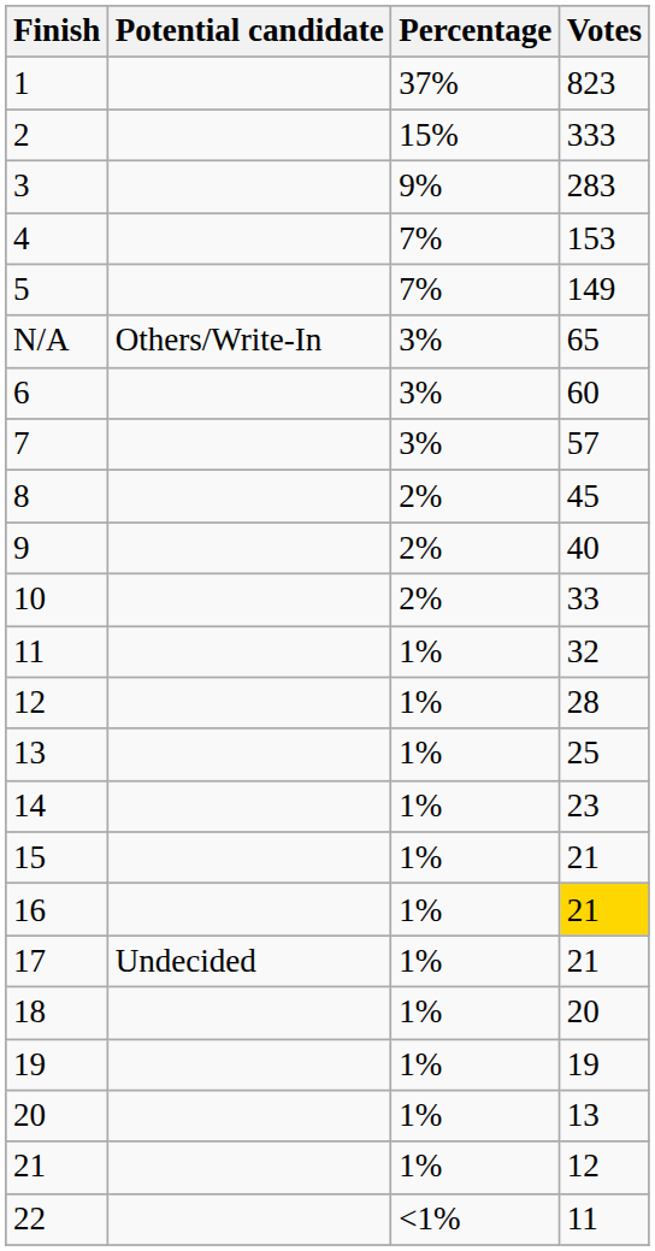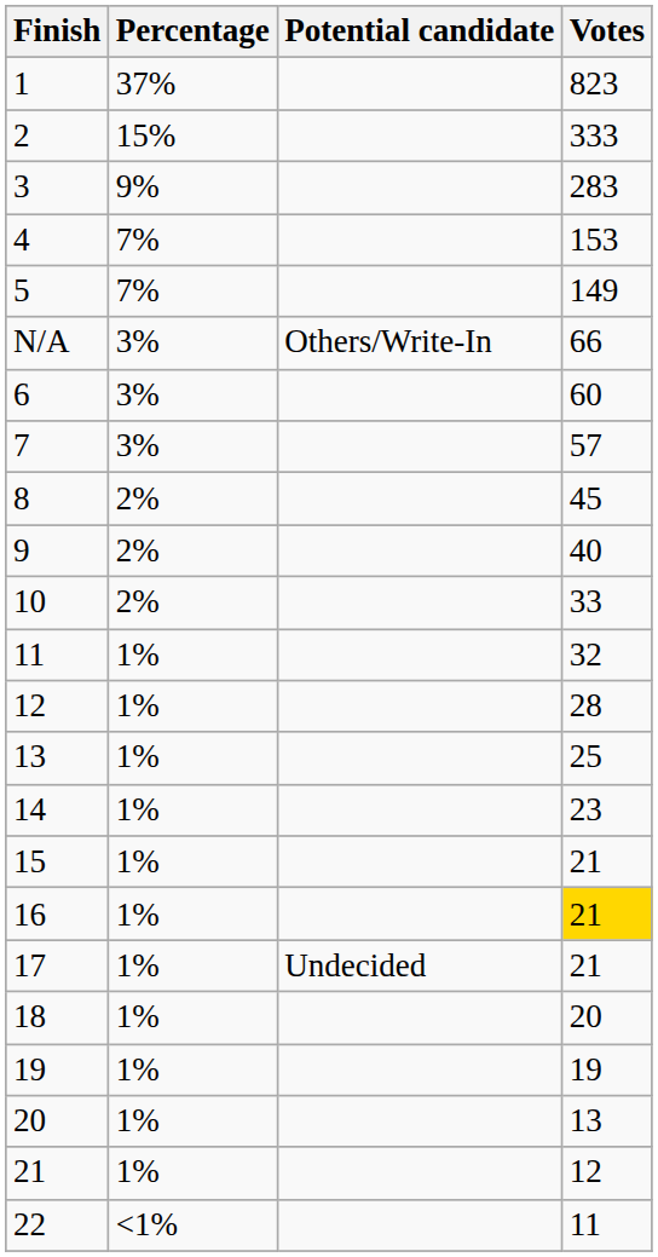 <table class="wikitable sortable">
 <tr>
 <th>Finish</th>
+<th>Percentage</th>
 <th>Potential candidate</th>
-<th>Percentage</th>
 <th>Votes</th>
 </tr>
 <tr>
 <td>1</td>
+<td>37%</td>
 <td></td>
-<td>37%</td>
 <td>823</td>
 </tr>
 <tr>
 <td>2</td>
+<td>15%</td>
 <td></td>
-<td>15%</td>
 <td>333</td>
 </tr>
 <tr>
 <td>3</td>
+<td>9%</td>
 <td></td>
-<td>9%</td>
 <td>283</td>
 </tr>
 <tr>
 <td>4</td>
+<td>7%</td>
 <td></td>
-<td>7%</td>
 <td>153</td>
 </tr>
 <tr>
 <td>5</td>
+<td>7%</td>
 <td></td>
-<td>7%</td>
 <td>149</td>
 </tr>
 <tr>
 <td>N/A</td>
+<td>3%</td>
 <td>Others/Write-In</td>
-<td>3%</td>
-<td>65</td>
+<td>66</td>
 </tr>
 <tr>
 <td>6</td>
+<td>3%</td>
 <td></td>
-<td>3%</td>
 <td>60</td>
 </tr>
 <tr>
 <td>7</td>
+<td>3%</td>
 <td></td>
-<td>3%</td>
 <td>57</td>
 </tr>
 <tr>
 <td>8</td>
+<td>2%</td>
 <td></td>
-<td>2%</td>
 <td>45</td>
 </tr>
 <tr>
 <td>9</td>
+<td>2%</td>
 <td></td>
-<td>2%</td>
 <td>40</td>
 </tr>
 <tr>
 <td>10</td>
+<td>2%</td>
 <td></td>
-<td>2%</td>
 <td>33</td>
 </tr>
 <tr>
 <td>11</td>
+<td>1%</td>
 <td></td>
-<td>1%</td>
 <td>32</td>
 </tr>
 <tr>
 <td>12</td>
+<td>1%</td>
 <td></td>
-<td>1%</td>
 <td>28</td>
 </tr>
 <tr>
 <td>13</td>
+<td>1%</td>
 <td></td>
-<td>1%</td>
 <td>25</td>
 </tr>
 <tr>
 <td>14</td>
+<td>1%</td>
 <td></td>
-<td>1%</td>
 <td>23</td>
 </tr>
 <tr>
 <td>15</td>
+<td>1%</td>
 <td></td>
-<td>1%</td>
 <td>21</td>
 </tr>
 <tr>
 <td>16</td>
+<td>1%</td>
 <td></td>
-<td>1%</td>
 <td style="background: gold;">21</td>
 </tr>
 <tr>
 <td>17</td>
+<td>1%</td>
 <td>Undecided</td>
-<td>1%</td>
 <td>21</td>
 </tr>
 <tr>
 <td>18</td>
+<td>1%</td>
 <td></td>
-<td>1%</td>
 <td>20</td>
 </tr>
 <tr>
 <td>19</td>
+<td>1%</td>
 <td></td>
-<td>1%</td>
 <td>19</td>
 </tr>
 <tr>
 <td>20</td>
+<td>1%</td>
 <td></td>
-<td>1%</td>
 <td>13</td>
 </tr>
 <tr>
 <td>21</td>
+<td>1%</td>
 <td></td>
-<td>1%</td>
 <td>12</td>
 </tr>
 <tr>
 <td>22</td>
+<td><1%</td>
 <td></td>
-<td><1%</td>
 <td>11</td>
 </tr>
 </table>
